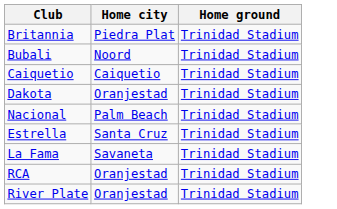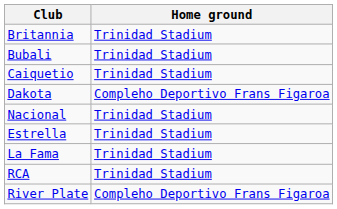 <table class="wikitable sortable">
 <tr>
 <th>Club</th>
-<th>Home city</th>
 <th>Home ground</th>
 </tr>
 <tr>
 <td><a href='#'>Britannia</a></td>
-<td><a href='#'>Piedra Plat</a></td>
 <td><a href='#'>Trinidad Stadium</a></td>
 </tr>
 <tr>
 <td><a href='#'>Bubali</a></td>
-<td><a href='#'>Noord</a></td>
 <td><a href='#'>Trinidad Stadium</a></td>
 </tr>
 <tr>
-<td><a href='#'>Caiquetio</a></td>
 <td><a href='#'>Caiquetio</a></td>
 <td><a href='#'>Trinidad Stadium</a></td>
 </tr>
 <tr>
 <td><a href='#'>Dakota</a></td>
-<td><a href='#'>Oranjestad</a></td>
-<td><a href='#'>Trinidad Stadium</a></td>
+<td><a href='#'>Compleho Deportivo Frans Figaroa</a></td>
 </tr>
 <tr>
 <td><a href='#'>Nacional</a></td>
-<td><a href='#'>Palm Beach</a></td>
 <td><a href='#'>Trinidad Stadium</a></td>
 </tr>
 <tr>
 <td><a href='#'>Estrella</a></td>
-<td><a href='#'>Santa Cruz</a></td>
 <td><a href='#'>Trinidad Stadium</a></td>
 </tr>
 <tr>
 <td><a href='#'>La Fama</a></td>
-<td><a href='#'>Savaneta</a></td>
 <td><a href='#'>Trinidad Stadium</a></td>
 </tr>
 <tr>
 <td><a href='#'>RCA</a></td>
-<td><a href='#'>Oranjestad</a></td>
 <td><a href='#'>Trinidad Stadium</a></td>
 </tr>
 <tr>
 <td><a href='#'>River Plate</a></td>
-<td><a href='#'>Oranjestad</a></td>
-<td><a href='#'>Trinidad Stadium</a></td>
+<td><a href='#'>Compleho Deportivo Frans Figaroa</a></td>
 </tr>
 </table>
